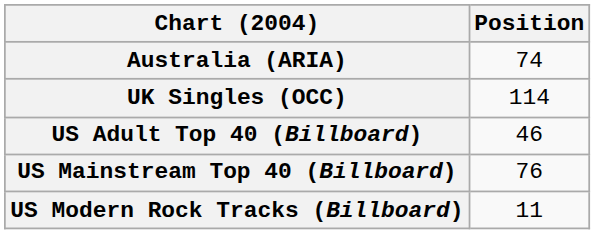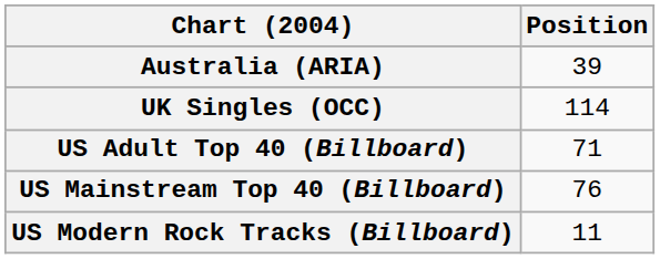 <table class="wikitable sortable plainrowheaders" style="text-align:center">
 <tr>
 <th scope="col">Chart (2004)</th>
 <th scope="col">Position</th>
 </tr>
 <tr>
 <th scope="row">Australia (ARIA)</th>
-<td>74</td>
+<td>39</td>
 </tr>
 <tr>
 <th scope="row">UK Singles (OCC)</th>
 <td>114</td>
 </tr>
 <tr>
 <th scope="row">US Adult Top 40 (<em>Billboard</em>)</th>
-<td>46</td>
+<td>71</td>
 </tr>
 <tr>
 <th scope="row">US Mainstream Top 40 (<em>Billboard</em>)</th>
 <td>76</td>
 </tr>
 <tr>
 <th scope="row">US Modern Rock Tracks (<em>Billboard</em>)</th>
 <td>11</td>
 </tr>
 </table>
